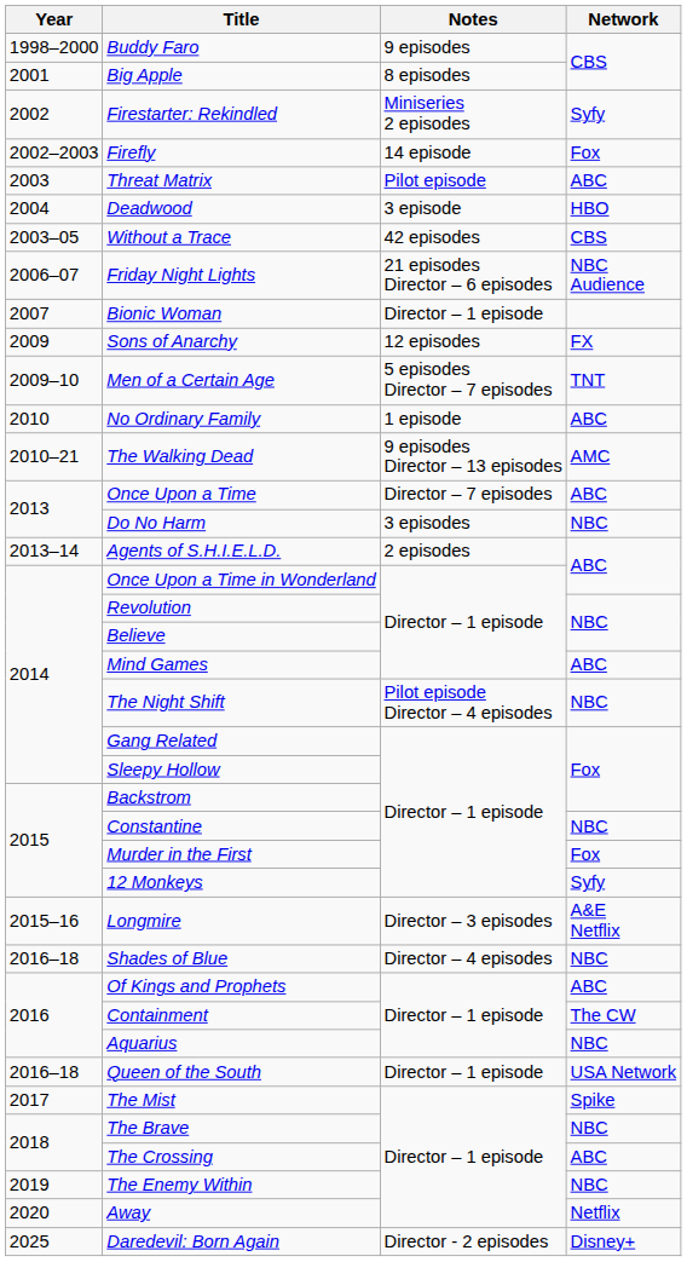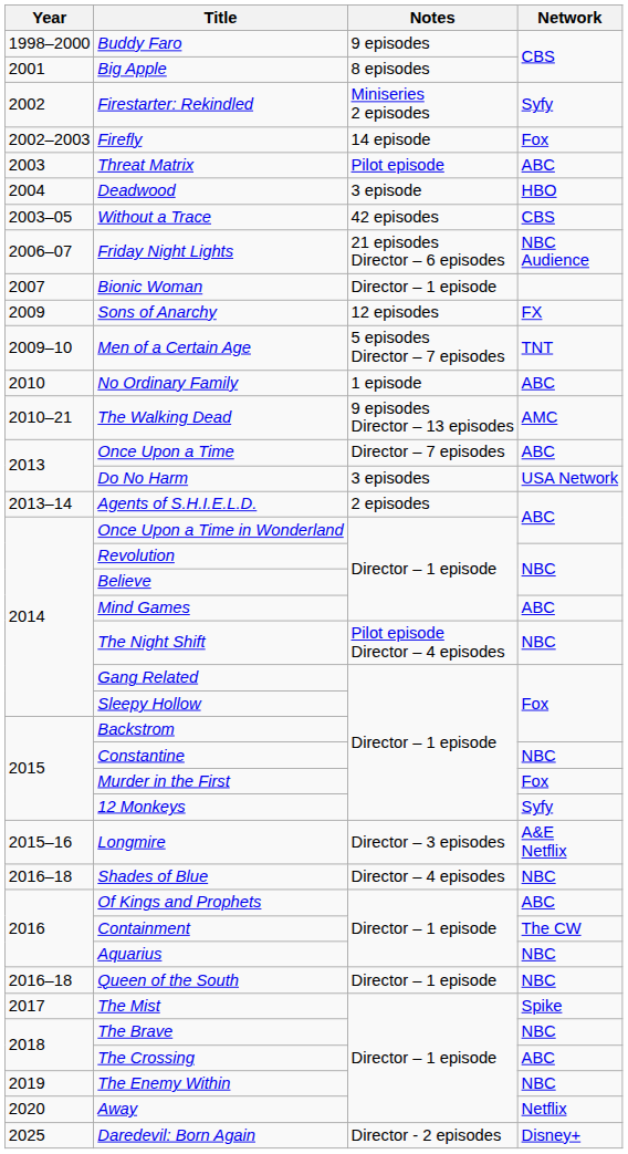 <table class="wikitable sortable">
 <tr>
 <th>Year</th>
 <th>Title</th>
 <th class="unsortable">Notes</th>
 <th>Network</th>
 </tr>
 <tr>
 <td>1998–2000</td>
 <td><em><a href='#'>Buddy Faro</a></em></td>
 <td>9 episodes</td>
 <td rowspan="2"><a href='#'>CBS</a></td>
 </tr>
 <tr>
 <td>2001</td>
 <td><a href='#'><em>Big Apple</em></a></td>
 <td>8 episodes</td>
 </tr>
 <tr>
 <td>2002</td>
 <td><em><a href='#'>Firestarter: Rekindled</a></em></td>
 <td><a href='#'>Miniseries</a><br>2 episodes</td>
 <td><a href='#'>Syfy</a></td>
 </tr>
 <tr>
 <td>2002–2003</td>
 <td><a href='#'><em>Firefly</em></a></td>
 <td>14 episode</td>
 <td><a href='#'>Fox</a></td>
 </tr>
 <tr>
 <td>2003</td>
 <td><em><a href='#'>Threat Matrix</a></em></td>
 <td><a href='#'>Pilot episode</a></td>
 <td><a href='#'>ABC</a></td>
 </tr>
 <tr>
 <td>2004</td>
 <td><a href='#'><em>Deadwood</em></a></td>
 <td>3 episode</td>
 <td><a href='#'>HBO</a></td>
 </tr>
 <tr>
 <td>2003–05</td>
 <td><em><a href='#'>Without a Trace</a></em></td>
 <td>42 episodes</td>
 <td><a href='#'>CBS</a></td>
 </tr>
 <tr>
 <td>2006–07</td>
 <td><a href='#'><em>Friday Night Lights</em></a></td>
 <td>21 episodes<br>Director – 6 episodes</td>
 <td><a href='#'>NBC</a><br><a href='#'>Audience</a></td>
 </tr>
 <tr>
 <td>2007</td>
 <td><a href='#'><em>Bionic Woman</em></a></td>
 <td>Director – 1 episode</td>
 <td></td>
 </tr>
 <tr>
 <td>2009</td>
 <td><em><a href='#'>Sons of Anarchy</a></em></td>
 <td>12 episodes</td>
 <td><a href='#'>FX</a></td>
 </tr>
 <tr>
 <td>2009–10</td>
 <td><em><a href='#'>Men of a Certain Age</a></em></td>
 <td>5 episodes<br>Director – 7 episodes</td>
 <td><a href='#'>TNT</a></td>
 </tr>
 <tr>
 <td>2010</td>
 <td><em><a href='#'>No Ordinary Family</a></em></td>
 <td>1 episode</td>
 <td><a href='#'>ABC</a></td>
 </tr>
 <tr>
 <td>2010–21</td>
 <td><a href='#'><em>The Walking Dead</em></a></td>
 <td>9 episodes<br>Director – 13 episodes</td>
 <td><a href='#'>AMC</a></td>
 </tr>
 <tr>
 <td rowspan="2">2013</td>
 <td><a href='#'><em>Once Upon a Time</em></a></td>
 <td>Director – 7 episodes</td>
 <td><a href='#'>ABC</a></td>
 </tr>
 <tr>
 <td><a href='#'><em>Do No Harm</em></a></td>
 <td>3 episodes</td>
-<td><a href='#'>NBC</a></td>
+<td><a href='#'>USA Network</a></td>
 </tr>
 <tr>
 <td>2013–14</td>
 <td><em><a href='#'>Agents of S.H.I.E.L.D.</a></em></td>
 <td>2 episodes</td>
 <td rowspan="2"><a href='#'>ABC</a></td>
 </tr>
 <tr>
 <td rowspan="7">2014</td>
 <td><em><a href='#'>Once Upon a Time in Wonderland</a></em></td>
 <td rowspan="4">Director – 1 episode</td>
 </tr>
 <tr>
 <td><a href='#'><em>Revolution</em></a></td>
 <td rowspan="2"><a href='#'>NBC</a></td>
 </tr>
 <tr>
 <td><a href='#'><em>Believe</em></a></td>
 </tr>
 <tr>
 <td><a href='#'><em>Mind Games</em></a></td>
 <td><a href='#'>ABC</a></td>
 </tr>
 <tr>
 <td><a href='#'><em>The Night Shift</em></a></td>
 <td><a href='#'>Pilot episode</a><br>Director – 4 episodes</td>
 <td><a href='#'>NBC</a></td>
 </tr>
 <tr>
 <td><a href='#'><em>Gang Related</em></a></td>
 <td rowspan="6">Director – 1 episode</td>
 <td rowspan="3"><a href='#'>Fox</a></td>
 </tr>
 <tr>
 <td><a href='#'><em>Sleepy Hollow</em></a></td>
 </tr>
 <tr>
 <td rowspan="4">2015</td>
 <td><a href='#'><em>Backstrom</em></a></td>
 </tr>
 <tr>
 <td><a href='#'><em>Constantine</em></a></td>
 <td><a href='#'>NBC</a></td>
 </tr>
 <tr>
 <td><a href='#'><em>Murder in the First</em></a></td>
 <td><a href='#'>Fox</a></td>
 </tr>
 <tr>
 <td><a href='#'><em>12 Monkeys</em></a></td>
 <td><a href='#'>Syfy</a></td>
 </tr>
 <tr>
 <td>2015–16</td>
 <td><a href='#'><em>Longmire</em></a></td>
 <td>Director – 3 episodes</td>
 <td><a href='#'>A&E</a><br><a href='#'>Netflix</a></td>
 </tr>
 <tr>
 <td>2016–18</td>
 <td><a href='#'><em>Shades of Blue</em></a></td>
 <td>Director – 4 episodes</td>
 <td><a href='#'>NBC</a></td>
 </tr>
 <tr>
 <td rowspan=3>2016</td>
 <td><em><a href='#'>Of Kings and Prophets</a></em></td>
 <td rowspan="3">Director – 1 episode</td>
 <td><a href='#'>ABC</a></td>
 </tr>
 <tr>
 <td><a href='#'><em>Containment</em></a></td>
 <td><a href='#'>The CW</a></td>
 </tr>
 <tr>
 <td><a href='#'><em>Aquarius</em></a></td>
 <td><a href='#'>NBC</a></td>
 </tr>
 <tr>
 <td>2016–18</td>
 <td><a href='#'><em>Queen of the South</em></a></td>
 <td>Director – 1 episode</td>
-<td><a href='#'>USA Network</a></td>
+<td><a href='#'>NBC</a></td>
 </tr>
 <tr>
 <td>2017</td>
 <td><a href='#'><em>The Mist</em></a></td>
 <td rowspan=5>Director – 1 episode</td>
 <td><a href='#'>Spike</a></td>
 </tr>
 <tr>
 <td rowspan=2>2018</td>
 <td><em><a href='#'>The Brave</a></em></td>
 <td><a href='#'>NBC</a></td>
 </tr>
 <tr>
 <td><em><a href='#'>The Crossing</a></em></td>
 <td><a href='#'>ABC</a></td>
 </tr>
 <tr>
 <td>2019</td>
 <td><em><a href='#'>The Enemy Within</a></em></td>
 <td><a href='#'>NBC</a></td>
 </tr>
 <tr>
 <td>2020</td>
 <td><em><a href='#'>Away</a></em></td>
 <td><a href='#'>Netflix</a></td>
 </tr>
 <tr>
 <td>2025</td>
 <td><em><a href='#'>Daredevil: Born Again</a></em></td>
 <td>Director - 2 episodes</td>
 <td><a href='#'>Disney+</a></td>
 </tr>
 </table>
